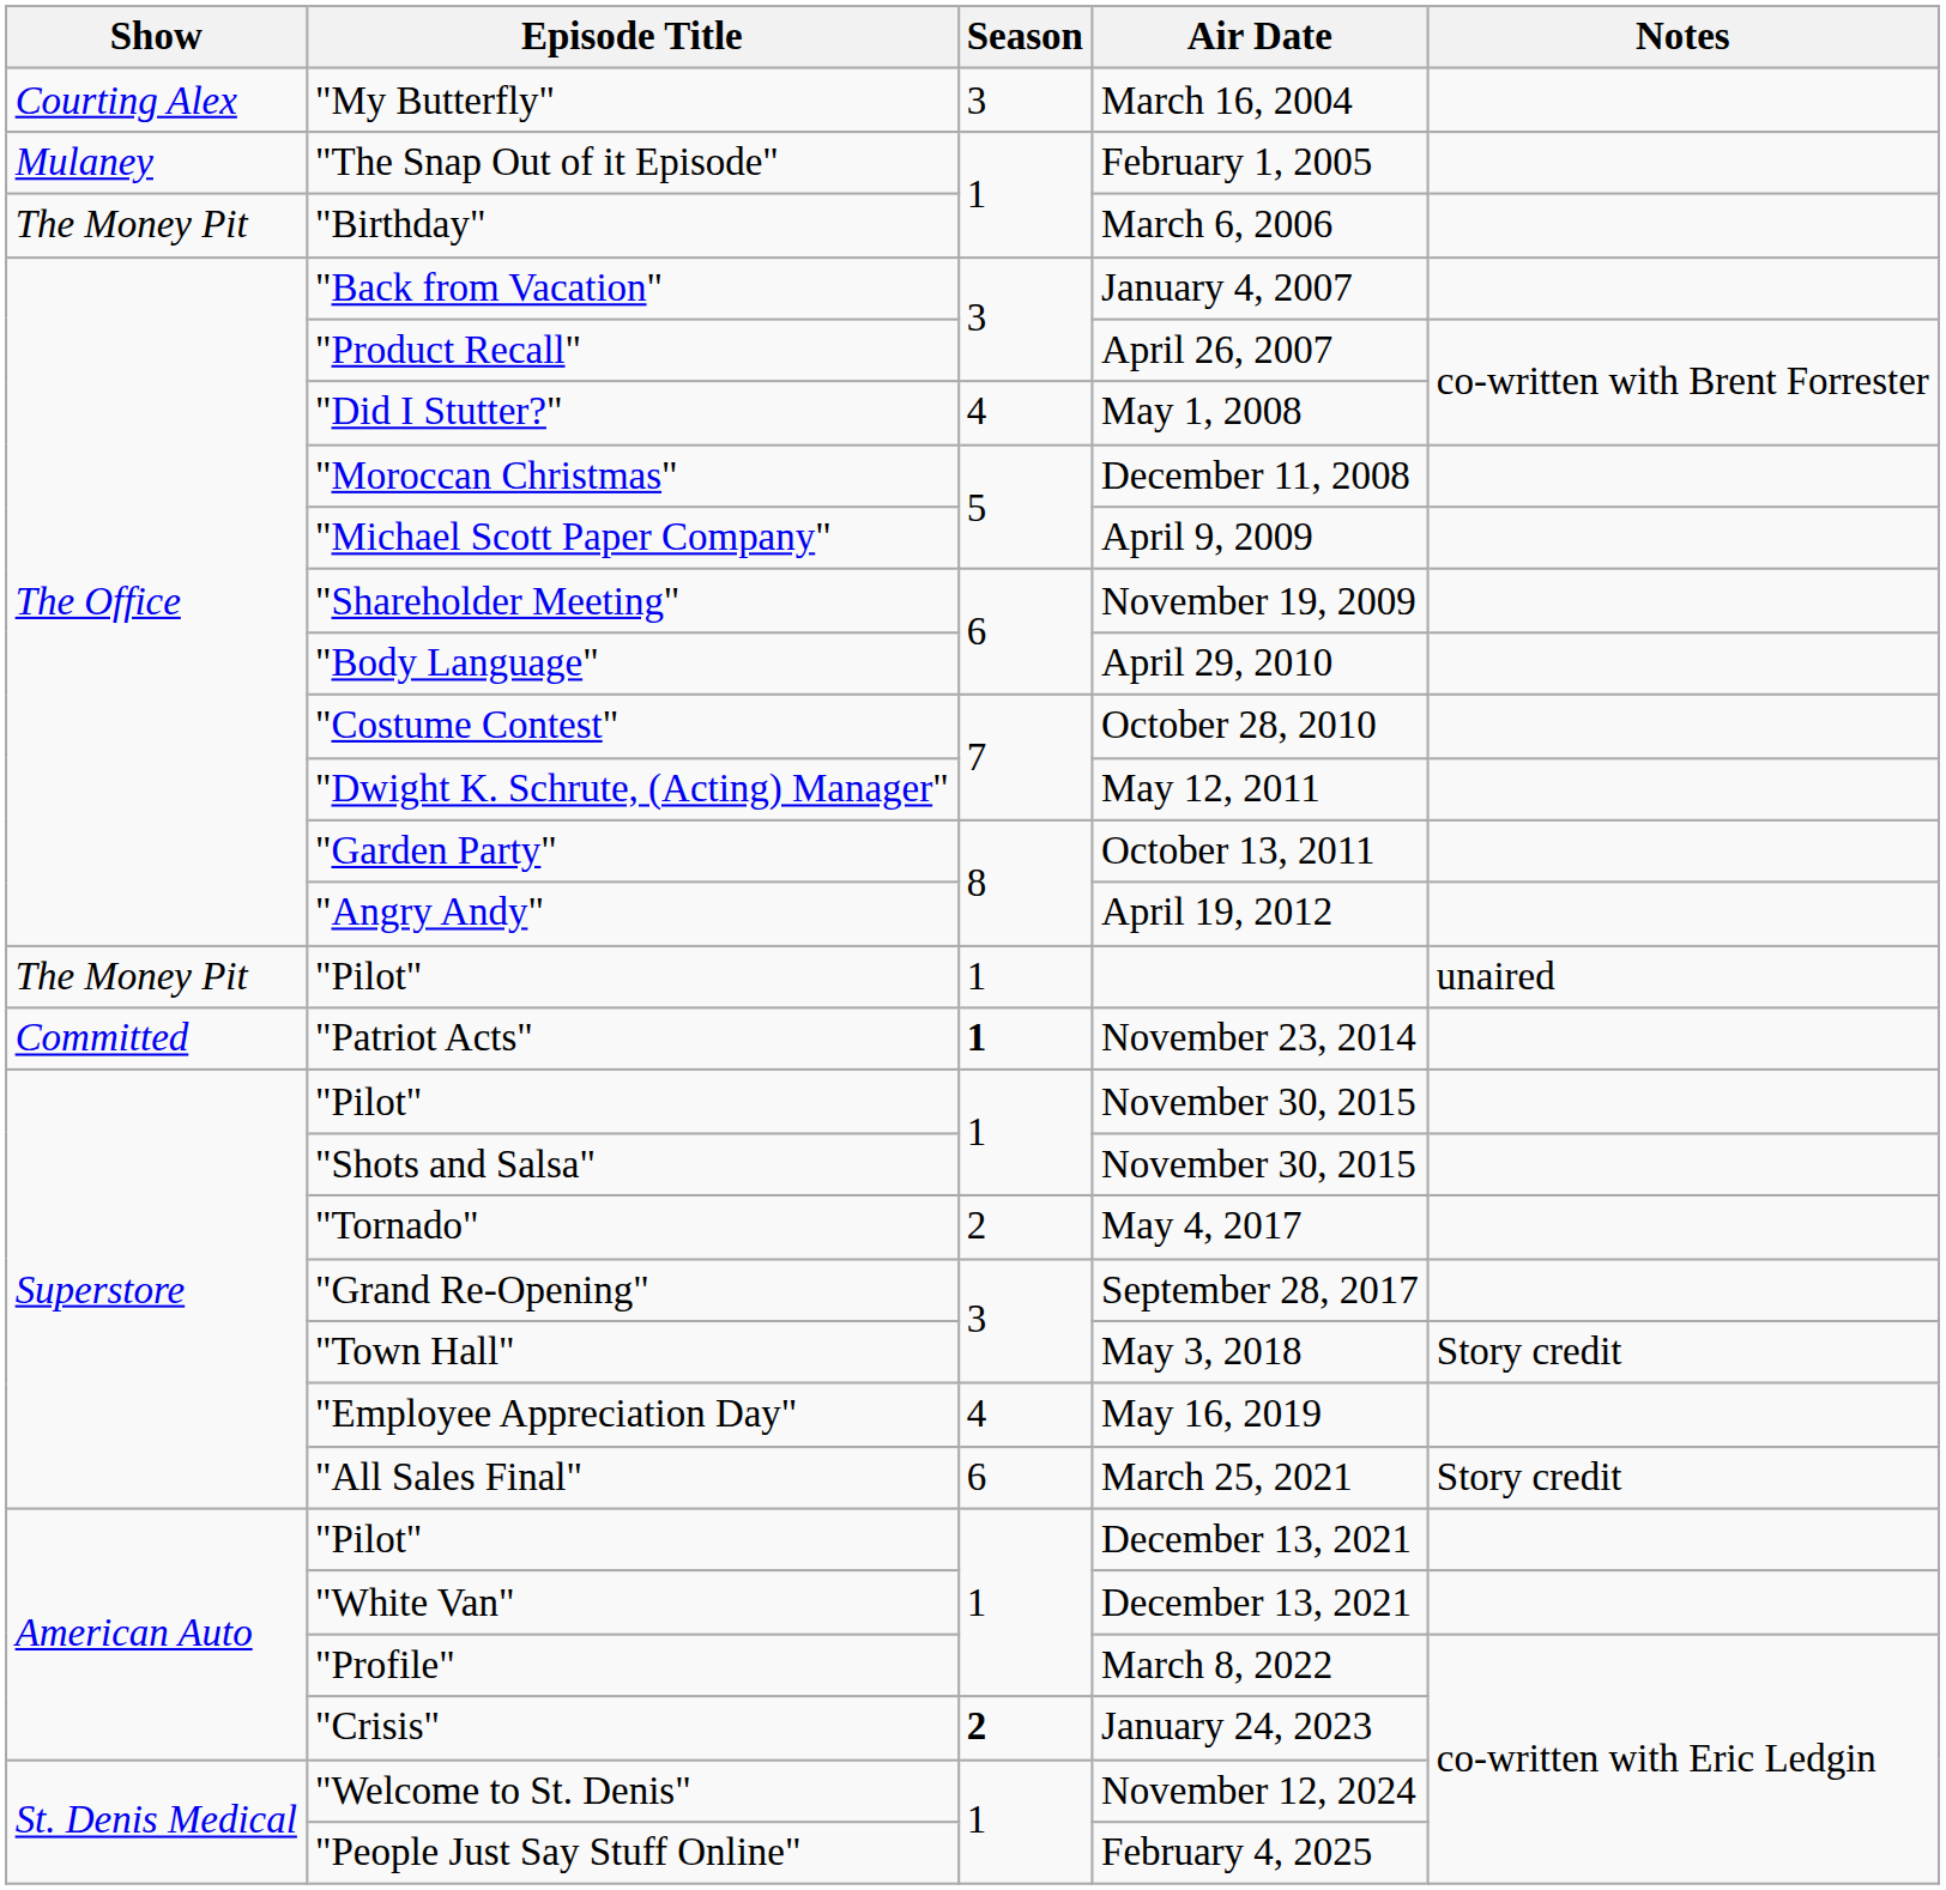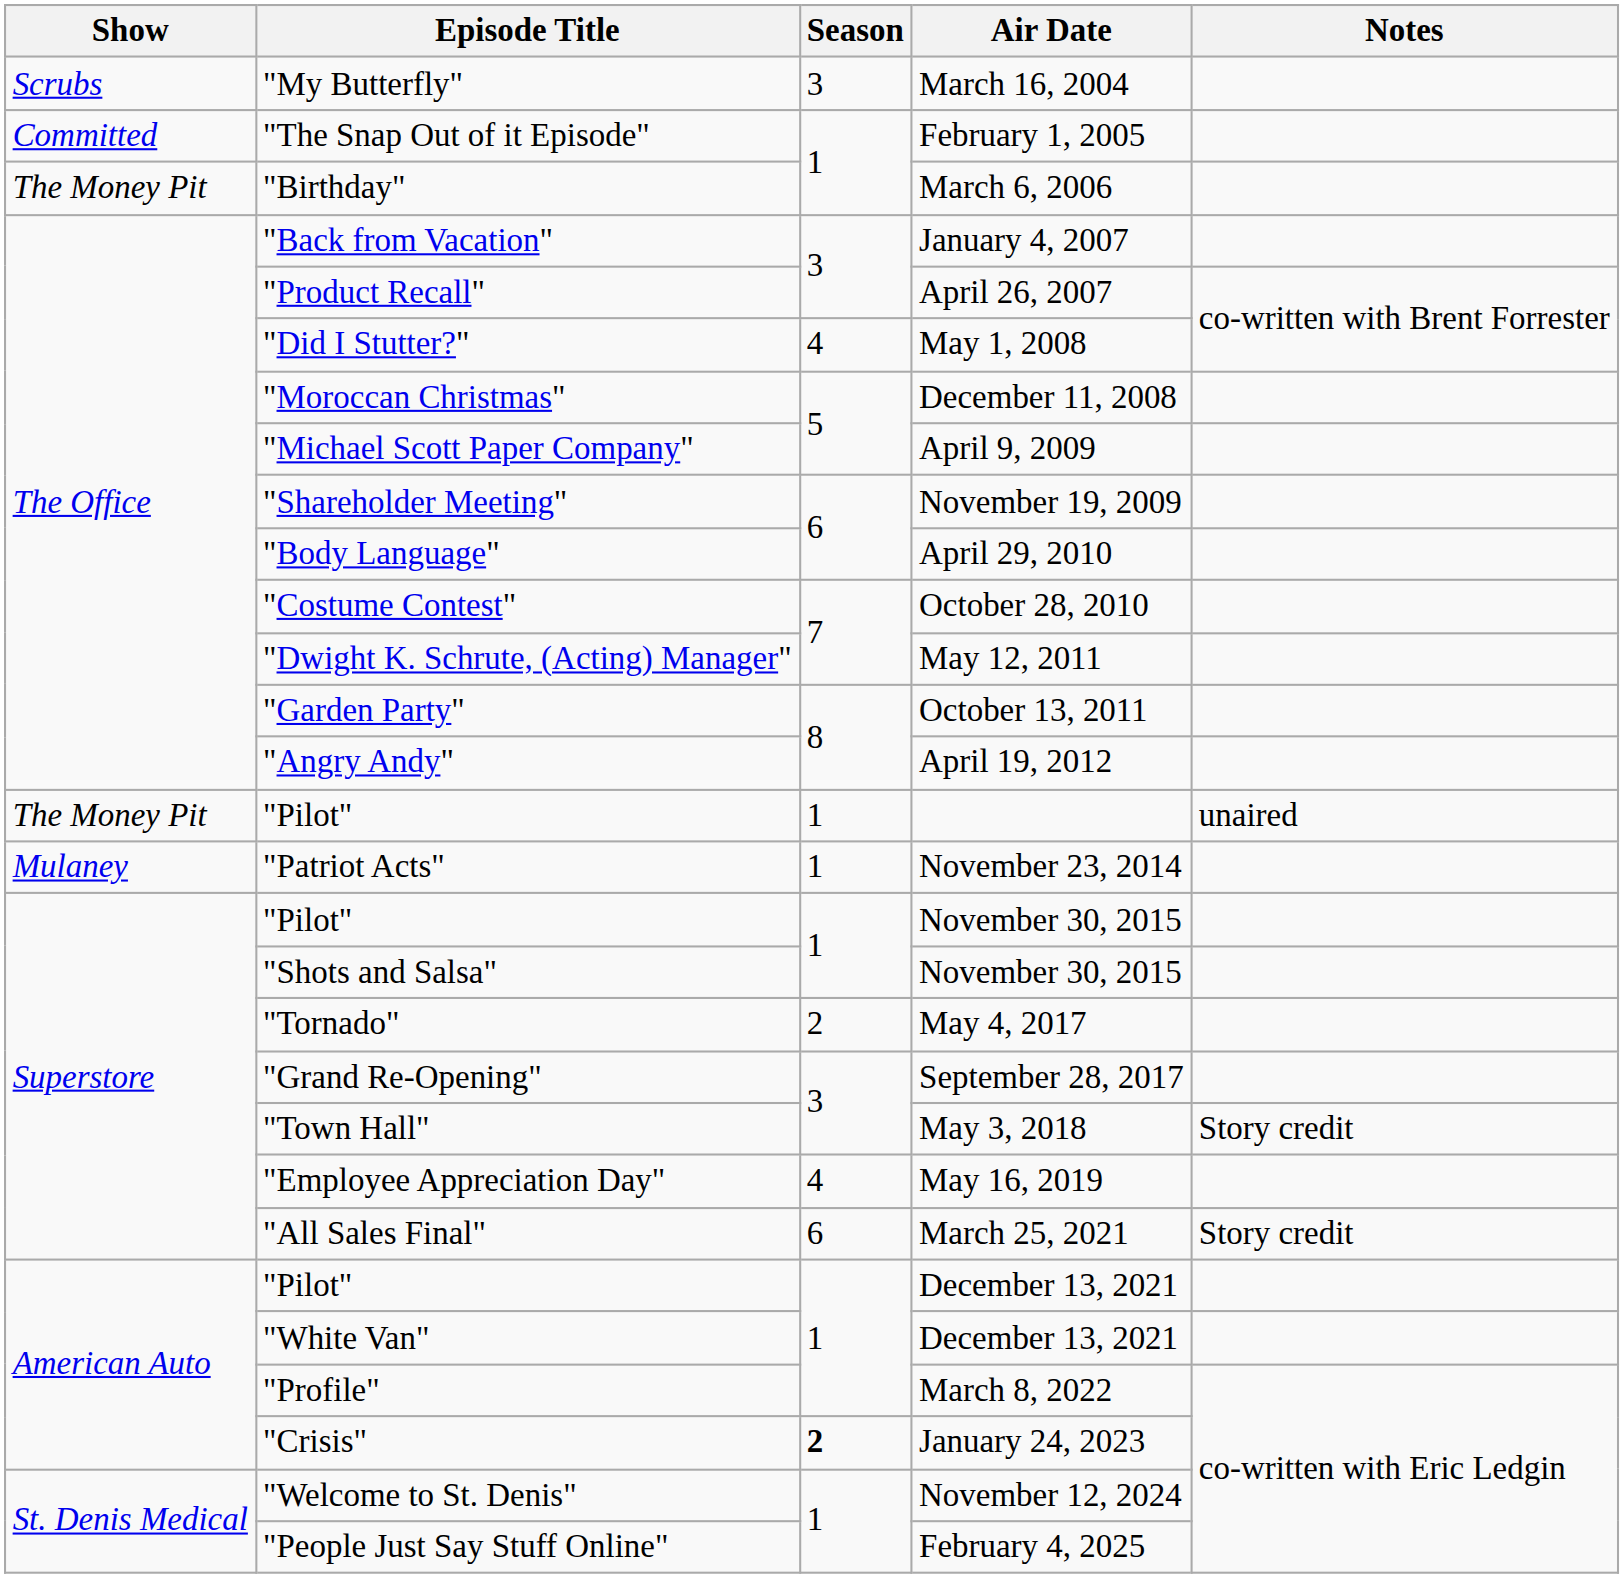 <table class="wikitable">
 <tr>
 <th>Show</th>
 <th>Episode Title</th>
 <th>Season</th>
 <th>Air Date</th>
 <th>Notes</th>
 </tr>
 <tr>
-<td><em><a href='#'>Courting Alex</a></em></td>
+<td><em><a href='#'>Scrubs</a></em></td>
 <td>"My Butterfly"</td>
 <td>3</td>
 <td>March 16, 2004</td>
 <td></td>
 </tr>
 <tr>
-<td><em><a href='#'>Mulaney</a></em></td>
+<td><em><a href='#'>Committed</a></em></td>
 <td>"The Snap Out of it Episode"</td>
 <td rowspan="2">1</td>
 <td>February 1, 2005</td>
 <td></td>
 </tr>
 <tr>
 <td><em>The Money Pit</em></td>
 <td>"Birthday"</td>
 <td>March 6, 2006</td>
 <td></td>
 </tr>
 <tr>
 <td rowspan="11"><em><a href='#'>The Office</a></em></td>
 <td>"<a href='#'>Back from Vacation</a>"</td>
 <td rowspan="2">3</td>
 <td>January 4, 2007</td>
 <td></td>
 </tr>
 <tr>
 <td>"<a href='#'>Product Recall</a>"</td>
 <td>April 26, 2007</td>
 <td rowspan="2">co-written with Brent Forrester</td>
 </tr>
 <tr>
 <td>"<a href='#'>Did I Stutter?</a>"</td>
 <td>4</td>
 <td>May 1, 2008</td>
 </tr>
 <tr>
 <td>"<a href='#'>Moroccan Christmas</a>"</td>
 <td rowspan="2">5</td>
 <td>December 11, 2008</td>
 <td></td>
 </tr>
 <tr>
 <td>"<a href='#'>Michael Scott Paper Company</a>"</td>
 <td>April 9, 2009</td>
 <td></td>
 </tr>
 <tr>
 <td>"<a href='#'>Shareholder Meeting</a>"</td>
 <td rowspan="2">6</td>
 <td>November 19, 2009</td>
 <td></td>
 </tr>
 <tr>
 <td>"<a href='#'>Body Language</a>"</td>
 <td>April 29, 2010</td>
 <td></td>
 </tr>
 <tr>
 <td>"<a href='#'>Costume Contest</a>"</td>
 <td rowspan="2">7</td>
 <td>October 28, 2010</td>
 <td></td>
 </tr>
 <tr>
 <td>"<a href='#'>Dwight K. Schrute, (Acting) Manager</a>"</td>
 <td>May 12, 2011</td>
 <td></td>
 </tr>
 <tr>
 <td>"<a href='#'>Garden Party</a>"</td>
 <td rowspan="2">8</td>
 <td>October 13, 2011</td>
 <td></td>
 </tr>
 <tr>
 <td>"<a href='#'>Angry Andy</a>"</td>
 <td>April 19, 2012</td>
 <td></td>
 </tr>
 <tr>
 <td><em>The Money Pit</em></td>
 <td>"Pilot"</td>
 <td>1</td>
 <td></td>
 <td>unaired</td>
 </tr>
 <tr>
-<td><em><a href='#'>Committed</a></em></td>
+<td><em><a href='#'>Mulaney</a></em></td>
 <td>"Patriot Acts"</td>
-<td><strong>1</strong></td>
+<td>1</td>
 <td>November 23, 2014</td>
 <td></td>
 </tr>
 <tr>
 <td rowspan=7><em><a href='#'>Superstore</a></em></td>
 <td>"Pilot"</td>
 <td rowspan=2>1</td>
 <td>November 30, 2015</td>
 <td></td>
 </tr>
 <tr>
 <td>"Shots and Salsa"</td>
 <td>November 30, 2015</td>
 <td></td>
 </tr>
 <tr>
 <td>"Tornado"</td>
 <td>2</td>
 <td>May 4, 2017</td>
 <td></td>
 </tr>
 <tr>
 <td>"Grand Re-Opening"</td>
 <td rowspan=2>3</td>
 <td>September 28, 2017</td>
 <td></td>
 </tr>
 <tr>
 <td>"Town Hall"</td>
 <td>May 3, 2018</td>
 <td>Story credit</td>
 </tr>
 <tr>
 <td>"Employee Appreciation Day"</td>
 <td>4</td>
 <td>May 16, 2019</td>
 <td></td>
 </tr>
 <tr>
 <td>"All Sales Final"</td>
 <td>6</td>
 <td>March 25, 2021</td>
 <td>Story credit</td>
 </tr>
 <tr>
 <td rowspan=4><em><a href='#'>American Auto</a></em></td>
 <td>"Pilot"</td>
 <td rowspan=3>1</td>
 <td>December 13, 2021</td>
 <td></td>
 </tr>
 <tr>
 <td>"White Van"</td>
 <td>December 13, 2021</td>
 <td></td>
 </tr>
 <tr>
 <td>"Profile"</td>
 <td>March 8, 2022</td>
 <td rowspan=4>co-written with Eric Ledgin</td>
 </tr>
 <tr>
 <td>"Crisis"</td>
 <td><strong>2</strong></td>
 <td>January 24, 2023</td>
 </tr>
 <tr>
 <td rowspan=2><em><a href='#'>St. Denis Medical</a></em></td>
 <td>"Welcome to St. Denis"</td>
 <td rowspan=2>1</td>
 <td>November 12, 2024</td>
 </tr>
 <tr>
 <td>"People Just Say Stuff Online"</td>
 <td>February 4, 2025</td>
 </tr>
 </table>
